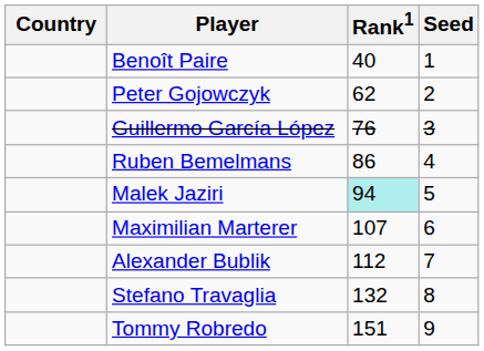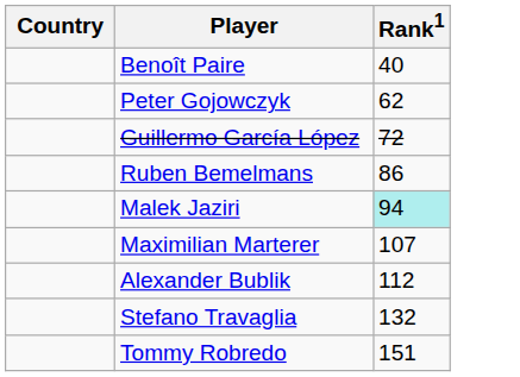 <table class="sortable wikitable">
 <tr>
 <th width="70">Country</th>
 <th width="175">Player</th>
 <th>Rank<sup>1</sup></th>
-<th>Seed</th>
 </tr>
 <tr>
 <td></td>
 <td><a href='#'>Benoît Paire</a></td>
 <td>40</td>
-<td>1</td>
 </tr>
 <tr>
 <td></td>
 <td><a href='#'>Peter Gojowczyk</a></td>
 <td>62</td>
-<td>2</td>
 </tr>
 <tr>
 <td><s></s></td>
 <td><s><a href='#'>Guillermo García López</a></s></td>
-<td><s>76</s></td>
-<td><s>3</s></td>
+<td><s>72</s></td>
 </tr>
 <tr>
 <td></td>
 <td><a href='#'>Ruben Bemelmans</a></td>
 <td>86</td>
-<td>4</td>
 </tr>
 <tr>
 <td></td>
 <td><a href='#'>Malek Jaziri</a></td>
 <td style="background: paleturquoise;">94</td>
-<td>5</td>
 </tr>
 <tr>
 <td></td>
 <td><a href='#'>Maximilian Marterer</a></td>
 <td>107</td>
-<td>6</td>
 </tr>
 <tr>
 <td></td>
 <td><a href='#'>Alexander Bublik</a></td>
 <td>112</td>
-<td>7</td>
 </tr>
 <tr>
 <td></td>
 <td><a href='#'>Stefano Travaglia</a></td>
 <td>132</td>
-<td>8</td>
 </tr>
 <tr>
 <td></td>
 <td><a href='#'>Tommy Robredo</a></td>
 <td>151</td>
-<td>9</td>
 </tr>
 </table>
